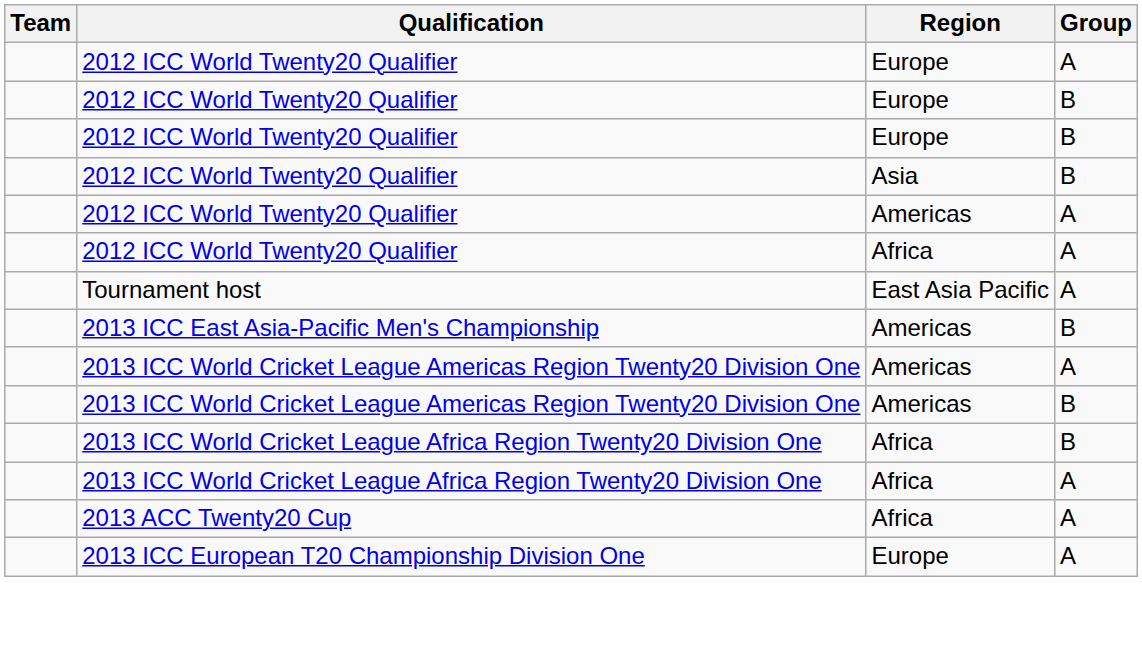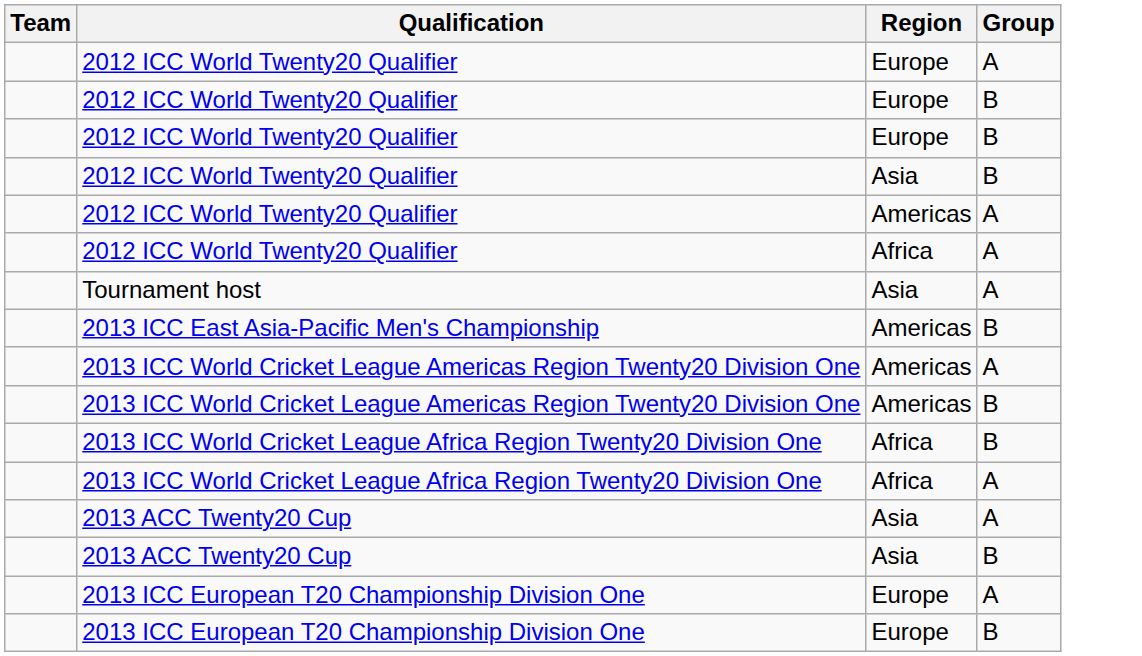 <table class="wikitable sortable">
 <tr>
 <th>Team</th>
 <th>Qualification</th>
 <th>Region</th>
 <th>Group</th>
 </tr>
 <tr>
 <td></td>
 <td><a href='#'>2012 ICC World Twenty20 Qualifier</a></td>
 <td>Europe</td>
 <td>A</td>
 </tr>
 <tr>
 <td></td>
 <td><a href='#'>2012 ICC World Twenty20 Qualifier</a></td>
 <td>Europe</td>
 <td>B</td>
 </tr>
 <tr>
 <td></td>
 <td><a href='#'>2012 ICC World Twenty20 Qualifier</a></td>
 <td>Europe</td>
 <td>B</td>
 </tr>
 <tr>
 <td></td>
 <td><a href='#'>2012 ICC World Twenty20 Qualifier</a></td>
 <td>Asia</td>
 <td>B</td>
 </tr>
 <tr>
 <td></td>
 <td><a href='#'>2012 ICC World Twenty20 Qualifier</a></td>
 <td>Americas</td>
 <td>A</td>
 </tr>
 <tr>
 <td></td>
 <td><a href='#'>2012 ICC World Twenty20 Qualifier</a></td>
 <td>Africa</td>
 <td>A</td>
 </tr>
 <tr>
 <td></td>
 <td>Tournament host</td>
-<td>East Asia Pacific</td>
+<td>Asia</td>
 <td>A</td>
 </tr>
 <tr>
 <td></td>
 <td><a href='#'>2013 ICC East Asia-Pacific Men's Championship</a></td>
 <td>Americas</td>
 <td>B</td>
 </tr>
 <tr>
 <td></td>
 <td><a href='#'>2013 ICC World Cricket League Americas Region Twenty20 Division One</a></td>
 <td>Americas</td>
 <td>A</td>
 </tr>
 <tr>
 <td></td>
 <td><a href='#'>2013 ICC World Cricket League Americas Region Twenty20 Division One</a></td>
 <td>Americas</td>
 <td>B</td>
 </tr>
 <tr>
 <td></td>
 <td><a href='#'>2013 ICC World Cricket League Africa Region Twenty20 Division One</a></td>
 <td>Africa</td>
 <td>B</td>
 </tr>
 <tr>
 <td></td>
 <td><a href='#'>2013 ICC World Cricket League Africa Region Twenty20 Division One</a></td>
 <td>Africa</td>
 <td>A</td>
 </tr>
 <tr>
 <td></td>
 <td><a href='#'>2013 ACC Twenty20 Cup</a></td>
-<td>Africa</td>
+<td>Asia</td>
 <td>A</td>
+</tr>
+<tr>
+<td></td>
+<td><a href='#'>2013 ACC Twenty20 Cup</a></td>
+<td>Asia</td>
+<td>B</td>
 </tr>
 <tr>
 <td></td>
 <td><a href='#'>2013 ICC European T20 Championship Division One</a></td>
 <td>Europe</td>
 <td>A</td>
 </tr>
+<tr>
+<td></td>
+<td><a href='#'>2013 ICC European T20 Championship Division One</a></td>
+<td>Europe</td>
+<td>B</td>
+</tr>
 </table>
